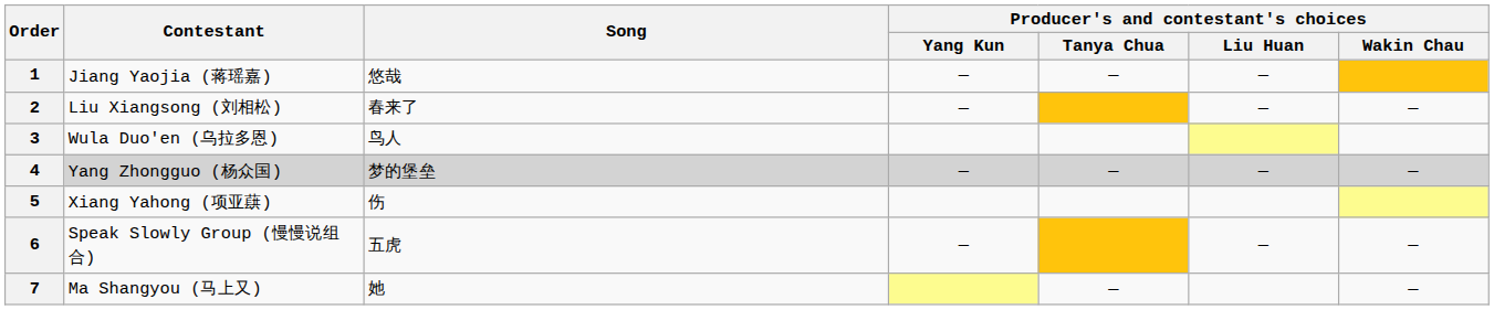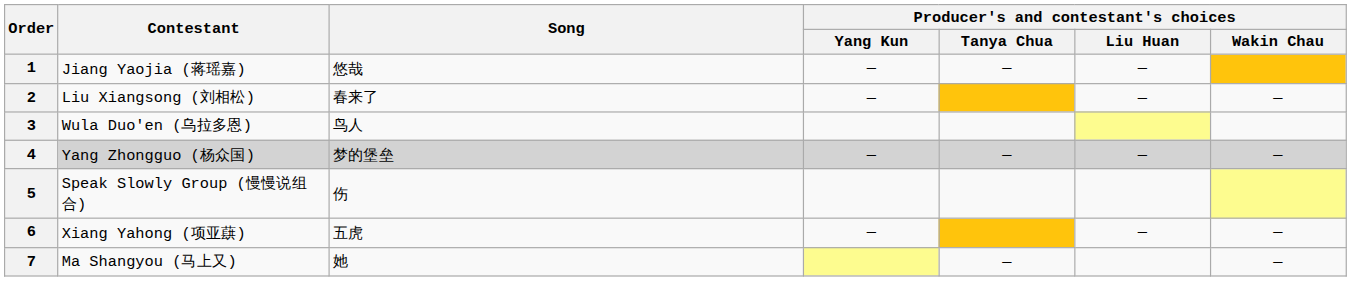 <table class="wikitable" style="width:90%;">
 <tr>
 <th rowspan=2 width="1%">Order</th>
 <th rowspan=2 width="20%">Contestant</th>
 <th rowspan=2 width="35%">Song</th>
 <th colspan=4 width="40%">Producer's and contestant's choices</th>
 </tr>
 <tr>
 <th width="10%">Yang Kun</th>
 <th width="10%">Tanya Chua</th>
 <th width="10%">Liu Huan</th>
 <th width="10%">Wakin Chau</th>
 </tr>
 <tr>
 <th>1</th>
 <td>Jiang Yaojia (蒋瑶嘉)<br></td>
 <td>悠哉<br></td>
 <td style="text-align:center;">—</td>
 <td style="text-align:center;">—</td>
 <td style="text-align:center;">—</td>
 <td style="background:#FFC40C;text-align:center;"></td>
 </tr>
 <tr>
 <th>2</th>
 <td>Liu Xiangsong (刘相松)<br></td>
 <td>春来了<br></td>
 <td style="text-align:center;">—</td>
 <td style="background:#FFC40C;text-align:center;"></td>
 <td style="text-align:center;">—</td>
 <td style="text-align:center;">—</td>
 </tr>
 <tr>
 <th>3</th>
 <td>Wula Duo'en (乌拉多恩)<br></td>
 <td>鸟人<br></td>
 <td style="text-align:center;"></td>
 <td style="text-align:center;"></td>
 <td style="background:#FDFC8F;text-align:center;"></td>
 <td style="text-align:center;"></td>
 </tr>
 <tr bgcolor=lightgrey>
 <th>4</th>
 <td>Yang Zhongguo (杨众国)<br></td>
 <td>梦的堡垒<br></td>
 <td style="text-align:center;">—</td>
 <td style="text-align:center;">—</td>
 <td style="text-align:center;">—</td>
 <td style="text-align:center;">—</td>
 </tr>
 <tr>
 <th>5</th>
-<td>Xiang Yahong (项亚蕻)<br></td>
+<td>Speak Slowly Group (慢慢说组合)<br></td>
 <td>伤<br></td>
 <td style="text-align:center;"></td>
 <td style="text-align:center;"></td>
 <td style="text-align:center;"></td>
 <td style="background:#FDFC8F;text-align:center;"></td>
 </tr>
 <tr>
 <th>6</th>
-<td>Speak Slowly Group (慢慢说组合)<br></td>
+<td>Xiang Yahong (项亚蕻)<br></td>
 <td>五虎<br></td>
 <td style="text-align:center;">—</td>
 <td style="background:#FFC40C;text-align:center;"></td>
 <td style="text-align:center;">—</td>
 <td style="text-align:center;">—</td>
 </tr>
 <tr>
 <th>7</th>
 <td>Ma Shangyou (马上又)<br></td>
 <td>她<br></td>
 <td style="background:#FDFC8F;text-align:center;"></td>
 <td align="center">—</td>
 <td style="text-align:center;"></td>
 <td align="center">—</td>
 </tr>
 </table>
